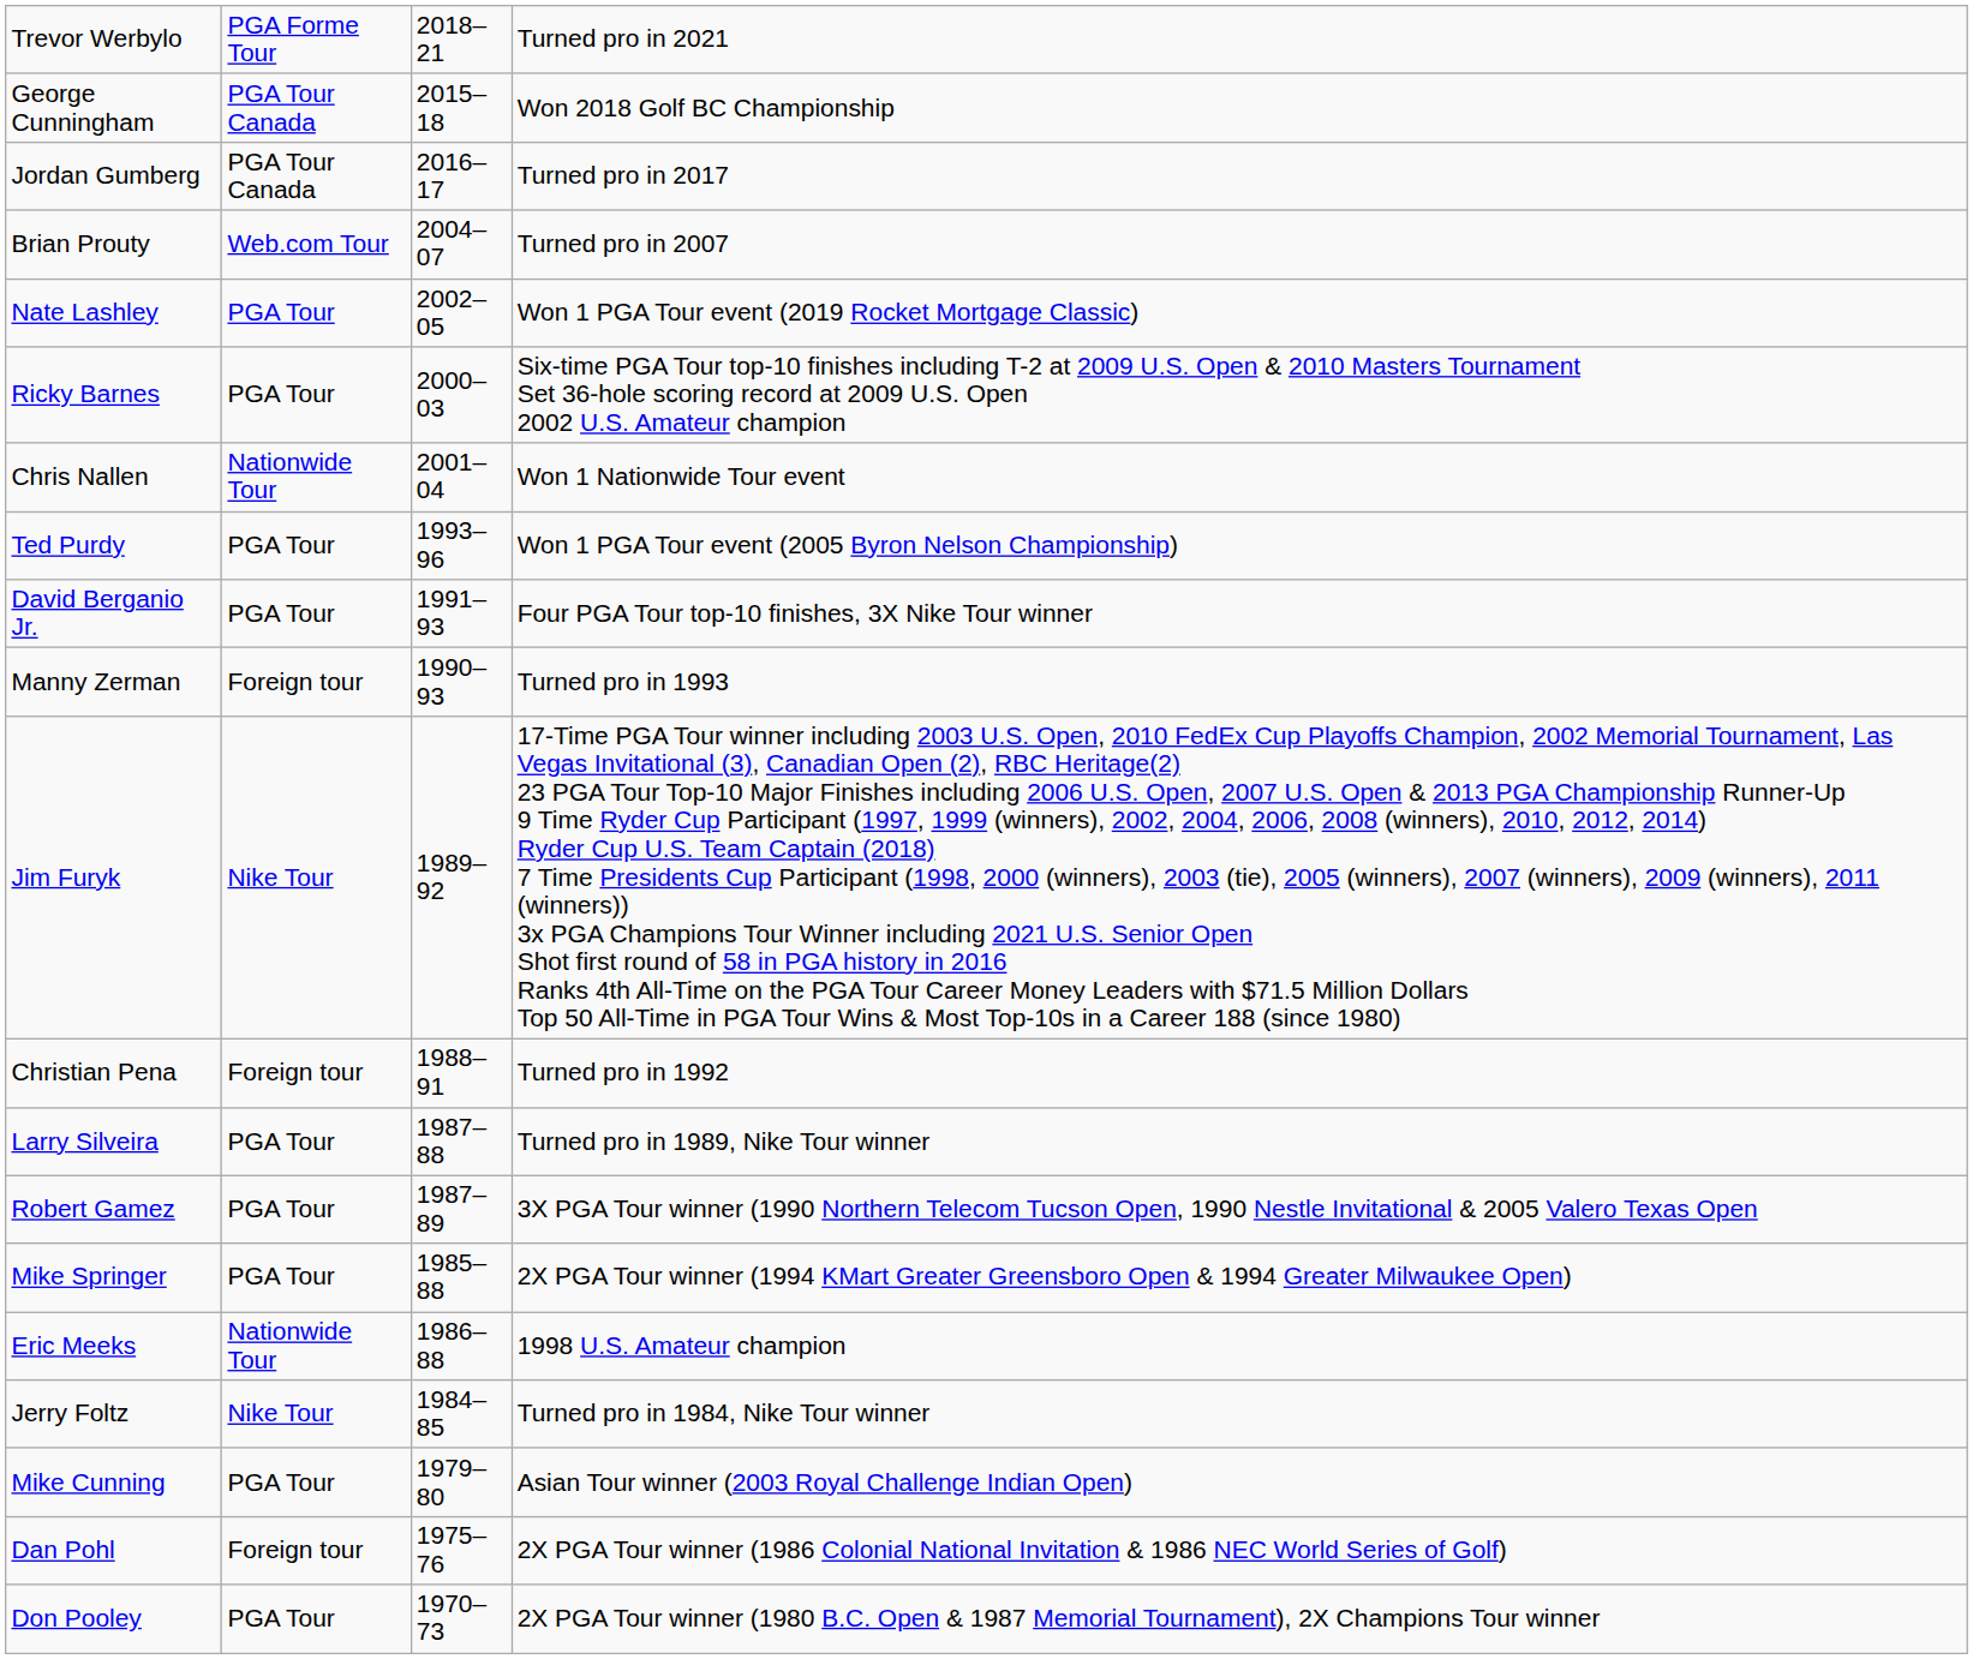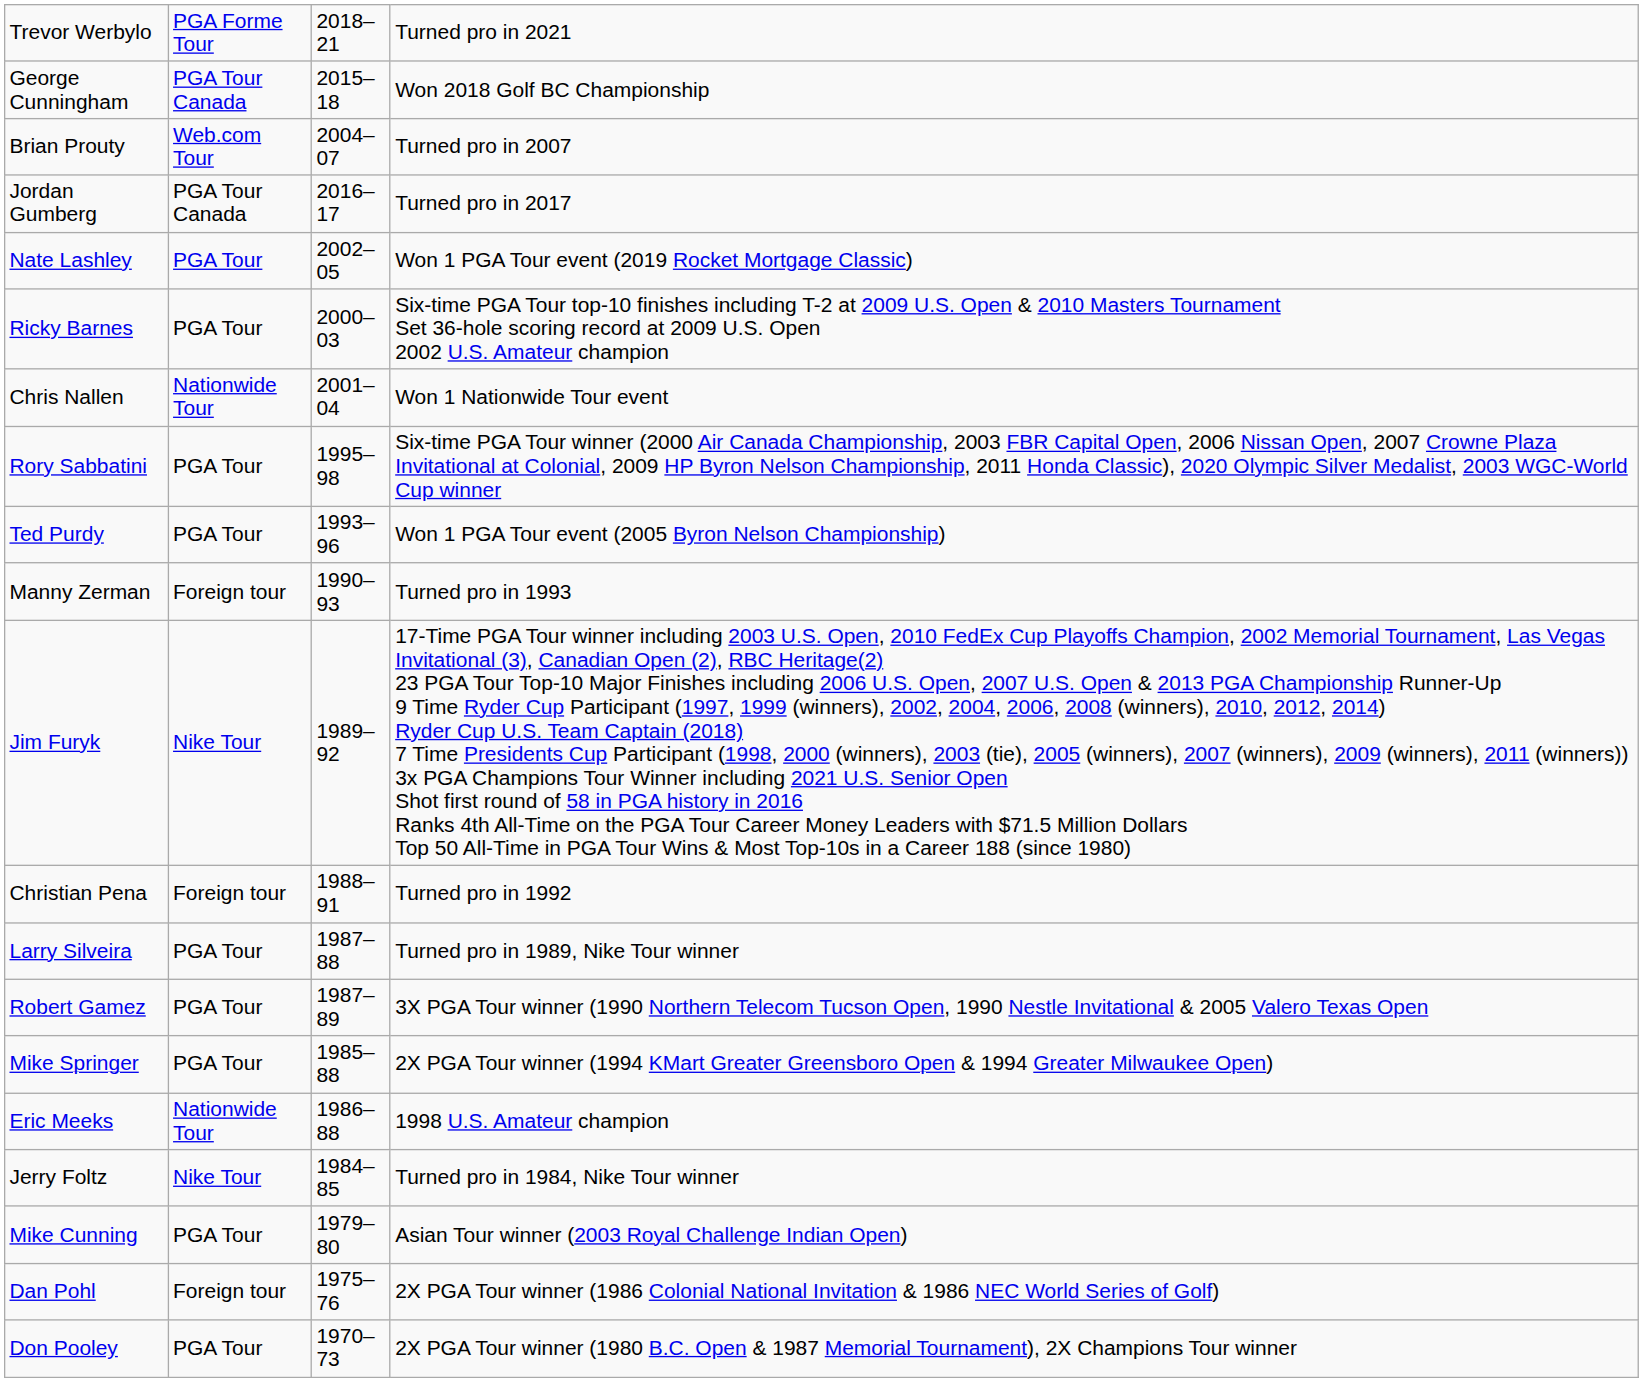 <table class="sortable wikitable">
 <tr>
 <td>Trevor Werbylo</td>
 <td><a href='#'>PGA Forme Tour</a></td>
 <td>2018–21</td>
 <td>Turned pro in 2021</td>
 </tr>
 <tr>
 <td>George Cunningham</td>
 <td><a href='#'>PGA Tour Canada</a></td>
 <td>2015–18</td>
 <td>Won 2018 Golf BC Championship</td>
 </tr>
 <tr>
+<td>Brian Prouty</td>
+<td><a href='#'>Web.com Tour</a></td>
+<td>2004–07</td>
+<td>Turned pro in 2007</td>
+</tr>
+<tr>
 <td>Jordan Gumberg</td>
 <td>PGA Tour Canada</td>
 <td>2016–17</td>
 <td>Turned pro in 2017</td>
-</tr>
-<tr>
-<td>Brian Prouty</td>
-<td><a href='#'>Web.com Tour</a></td>
-<td>2004–07</td>
-<td>Turned pro in 2007</td>
 </tr>
 <tr>
 <td><a href='#'>Nate Lashley</a></td>
 <td><a href='#'>PGA Tour</a></td>
 <td>2002–05</td>
 <td>Won 1 PGA Tour event (2019 <a href='#'>Rocket Mortgage Classic</a>)</td>
 </tr>
 <tr>
 <td><a href='#'>Ricky Barnes</a></td>
 <td>PGA Tour</td>
 <td>2000–03</td>
 <td>Six-time PGA Tour top-10 finishes including T-2 at <a href='#'>2009 U.S. Open</a> & <a href='#'>2010 Masters Tournament</a><br>Set 36-hole scoring record at 2009 U.S. Open<br>2002 <a href='#'>U.S. Amateur</a> champion</td>
 </tr>
 <tr>
 <td>Chris Nallen</td>
 <td><a href='#'>Nationwide Tour</a></td>
 <td>2001–04</td>
 <td>Won 1 Nationwide Tour event</td>
 </tr>
 <tr>
+<td><a href='#'>Rory Sabbatini</a></td>
+<td>PGA Tour</td>
+<td>1995–98</td>
+<td>Six-time PGA Tour winner (2000 <a href='#'>Air Canada Championship</a>, 2003 <a href='#'>FBR Capital Open</a>, 2006 <a href='#'>Nissan Open</a>, 2007 <a href='#'>Crowne Plaza Invitational at Colonial</a>, 2009 <a href='#'>HP Byron Nelson Championship</a>, 2011 <a href='#'>Honda Classic</a>), <a href='#'>2020 Olympic Silver Medalist</a>, <a href='#'>2003 WGC-World Cup winner</a></td>
+</tr>
+<tr>
 <td><a href='#'>Ted Purdy</a></td>
 <td>PGA Tour</td>
 <td>1993–96</td>
 <td>Won 1 PGA Tour event (2005 <a href='#'>Byron Nelson Championship</a>)</td>
-</tr>
-<tr>
-<td><a href='#'>David Berganio Jr.</a></td>
-<td>PGA Tour</td>
-<td>1991–93</td>
-<td>Four PGA Tour top-10 finishes, 3X Nike Tour winner</td>
 </tr>
 <tr>
 <td>Manny Zerman</td>
 <td>Foreign tour</td>
 <td>1990–93</td>
 <td>Turned pro in 1993</td>
 </tr>
 <tr>
 <td><a href='#'>Jim Furyk</a></td>
 <td><a href='#'>Nike Tour</a></td>
 <td>1989–92</td>
 <td>17-Time PGA Tour winner including <a href='#'>2003 U.S. Open</a>, <a href='#'>2010 FedEx Cup Playoffs Champion</a>, <a href='#'>2002 Memorial Tournament</a>, <a href='#'>Las Vegas Invitational (3)</a>, <a href='#'>Canadian Open (2)</a>, <a href='#'>RBC Heritage(2)</a> <br> 23 PGA Tour Top-10 Major Finishes including <a href='#'>2006 U.S. Open</a>, <a href='#'>2007 U.S. Open</a> & <a href='#'>2013 PGA Championship</a> Runner-Up<br> 9 Time <a href='#'>Ryder Cup</a> Participant (<a href='#'>1997</a>, <a href='#'>1999</a> (winners), <a href='#'>2002</a>, <a href='#'>2004</a>, <a href='#'>2006</a>, <a href='#'>2008</a> (winners), <a href='#'>2010</a>, <a href='#'>2012</a>, <a href='#'>2014</a>)<br><a href='#'>Ryder Cup U.S. Team Captain (2018)</a><br>7 Time <a href='#'>Presidents Cup</a> Participant (<a href='#'>1998</a>, <a href='#'>2000</a> (winners), <a href='#'>2003</a> (tie), <a href='#'>2005</a> (winners), <a href='#'>2007</a> (winners), <a href='#'>2009</a> (winners), <a href='#'>2011</a> (winners))<br> 3x PGA Champions Tour Winner including <a href='#'>2021 U.S. Senior Open</a><br>Shot first round of <a href='#'>58 in PGA history in 2016</a><br>Ranks 4th All-Time on the PGA Tour Career Money Leaders with $71.5 Million Dollars<br>Top 50 All-Time in PGA Tour Wins & Most Top-10s in a Career 188 (since 1980)</td>
 </tr>
 <tr>
 <td>Christian Pena</td>
 <td>Foreign tour</td>
 <td>1988–91</td>
 <td>Turned pro in 1992</td>
 </tr>
 <tr>
 <td><a href='#'>Larry Silveira</a></td>
 <td>PGA Tour</td>
 <td>1987–88</td>
 <td>Turned pro in 1989, Nike Tour winner</td>
 </tr>
 <tr>
 <td><a href='#'>Robert Gamez</a></td>
 <td>PGA Tour</td>
 <td>1987–89</td>
 <td>3X PGA Tour winner (1990 <a href='#'>Northern Telecom Tucson Open</a>, 1990 <a href='#'>Nestle Invitational</a> & 2005 <a href='#'>Valero Texas Open</a></td>
 </tr>
 <tr>
 <td><a href='#'>Mike Springer</a></td>
 <td>PGA Tour</td>
 <td>1985–88</td>
 <td>2X PGA Tour winner (1994 <a href='#'>KMart Greater Greensboro Open</a> & 1994 <a href='#'>Greater Milwaukee Open</a>)</td>
 </tr>
 <tr>
 <td><a href='#'>Eric Meeks</a></td>
 <td><a href='#'>Nationwide Tour</a></td>
 <td>1986–88</td>
 <td>1998 <a href='#'>U.S. Amateur</a> champion</td>
 </tr>
 <tr>
 <td>Jerry Foltz</td>
 <td><a href='#'>Nike Tour</a></td>
 <td>1984–85</td>
 <td>Turned pro in 1984, Nike Tour winner</td>
 </tr>
 <tr>
 <td><a href='#'>Mike Cunning</a></td>
 <td>PGA Tour</td>
 <td>1979–80</td>
 <td>Asian Tour winner (<a href='#'>2003 Royal Challenge Indian Open</a>)</td>
 </tr>
 <tr>
 <td><a href='#'>Dan Pohl</a></td>
 <td>Foreign tour</td>
 <td>1975–76</td>
 <td>2X PGA Tour winner (1986 <a href='#'>Colonial National Invitation</a> & 1986 <a href='#'>NEC World Series of Golf</a>)</td>
 </tr>
 <tr>
 <td><a href='#'>Don Pooley</a></td>
 <td>PGA Tour</td>
 <td>1970–73</td>
 <td>2X PGA Tour winner (1980 <a href='#'>B.C. Open</a> & 1987 <a href='#'>Memorial Tournament</a>), 2X Champions Tour winner</td>
 </tr>
 <tr>
 </tr>
 </table>
